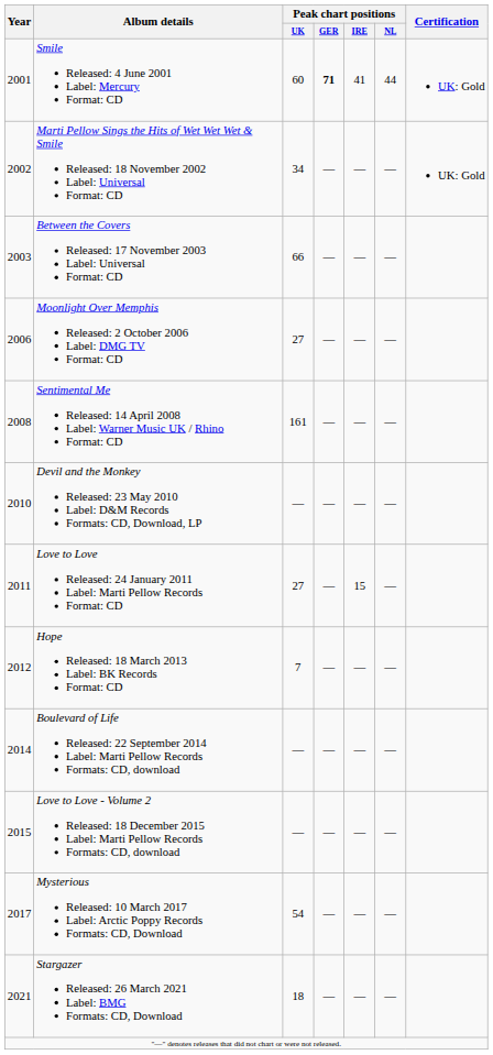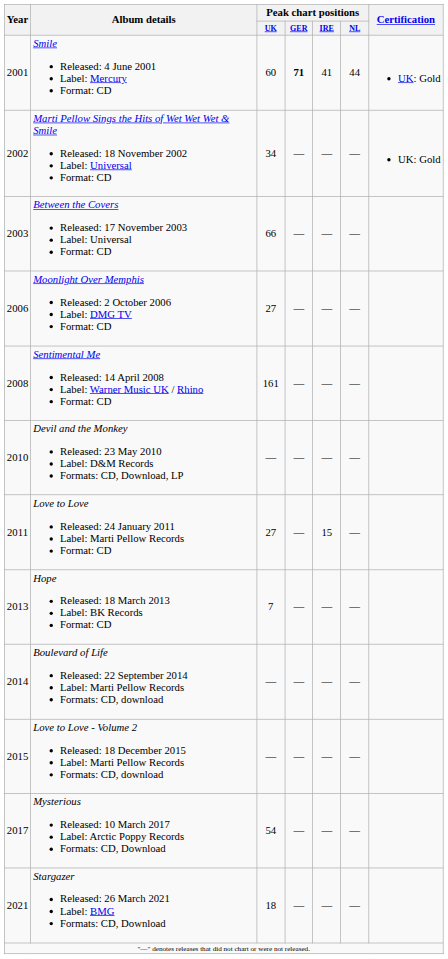 <table class="wikitable" style=text-align:center;>
 <tr>
 <th rowspan="2">Year</th>
 <th style="width:330px;" rowspan="2">Album details</th>
 <th colspan="4">Peak chart positions</th>
 <th rowspan="2"><a href='#'>Certification</a></th>
 </tr>
 <tr>
 <th style="width:3em;font-size:75%"><a href='#'>UK</a><br></th>
 <th style="width:3em;font-size:75%"><a href='#'>GER</a><br></th>
 <th style="width:3em;font-size:75%"><a href='#'>IRE</a><br></th>
 <th style="width:3em;font-size:75%"><a href='#'>NL</a><br></th>
 </tr>
 <tr>
 <td>2001</td>
 <td align=left><em><a href='#'>Smile</a></em><br><ul><li>Released: 4 June 2001</li><li>Label: <a href='#'>Mercury</a></li><li>Format: CD</li></ul></td>
 <td>60</td>
 <td><strong>71</strong></td>
 <td>41</td>
 <td>44</td>
 <td><br><ul><li><a href='#'>UK</a>: Gold</li></ul></td>
 </tr>
 <tr>
 <td>2002</td>
 <td align="left"><em><a href='#'>Marti Pellow Sings the Hits of Wet Wet Wet & Smile</a></em><br><ul><li>Released: 18 November 2002</li><li>Label: <a href='#'>Universal</a></li><li>Format: CD</li></ul></td>
 <td>34</td>
 <td>—</td>
 <td>—</td>
 <td>—</td>
 <td><br><ul><li>UK: Gold</li></ul></td>
 </tr>
 <tr>
 <td>2003</td>
 <td align="left"><em><a href='#'>Between the Covers</a></em><br><ul><li>Released: 17 November 2003</li><li>Label: Universal</li><li>Format: CD</li></ul></td>
 <td>66</td>
 <td>—</td>
 <td>—</td>
 <td>—</td>
 <td></td>
 </tr>
 <tr>
 <td>2006</td>
 <td align="left"><em><a href='#'>Moonlight Over Memphis</a></em><br><ul><li>Released: 2 October 2006</li><li>Label: <a href='#'>DMG TV</a></li><li>Format: CD</li></ul></td>
 <td>27</td>
 <td>—</td>
 <td>—</td>
 <td>—</td>
 <td></td>
 </tr>
 <tr>
 <td>2008</td>
 <td align="left"><em><a href='#'>Sentimental Me</a></em><br><ul><li>Released: 14 April 2008</li><li>Label: <a href='#'>Warner Music UK</a> / <a href='#'>Rhino</a></li><li>Format: CD</li></ul></td>
 <td>161</td>
 <td>—</td>
 <td>—</td>
 <td>—</td>
 <td></td>
 </tr>
 <tr>
 <td>2010</td>
 <td align="left"><em>Devil and the Monkey</em><br><ul><li>Released: 23 May 2010</li><li>Label: D&M Records</li><li>Formats: CD, Download, LP</li></ul></td>
 <td>—</td>
 <td>—</td>
 <td>—</td>
 <td>—</td>
 <td></td>
 </tr>
 <tr>
 <td>2011</td>
 <td align="left"><em>Love to Love</em><br><ul><li>Released: 24 January 2011</li><li>Label: Marti Pellow Records</li><li>Format: CD</li></ul></td>
 <td>27</td>
 <td>—</td>
 <td>15</td>
 <td>—</td>
 <td></td>
 </tr>
 <tr>
-<td>2012</td>
+<td>2013</td>
 <td align="left"><em>Hope</em><br><ul><li>Released: 18 March 2013</li><li>Label: BK Records</li><li>Format: CD</li></ul></td>
 <td>7</td>
 <td>—</td>
 <td>—</td>
 <td>—</td>
 <td></td>
 </tr>
 <tr>
 <td>2014</td>
 <td align="left"><em>Boulevard of Life</em><br><ul><li>Released: 22 September 2014</li><li>Label: Marti Pellow Records</li><li>Formats: CD, download</li></ul></td>
 <td>—</td>
 <td>—</td>
 <td>—</td>
 <td>—</td>
 <td></td>
 </tr>
 <tr>
 <td>2015</td>
 <td align="left"><em>Love to Love - Volume 2</em><br><ul><li>Released: 18 December 2015</li><li>Label: Marti Pellow Records</li><li>Formats: CD, download</li></ul></td>
 <td>—</td>
 <td>—</td>
 <td>—</td>
 <td>—</td>
 <td></td>
 </tr>
 <tr>
 <td>2017</td>
 <td align="left"><em>Mysterious</em><br><ul><li>Released: 10 March 2017</li><li>Label: Arctic Poppy Records</li><li>Formats: CD, Download</li></ul></td>
 <td>54</td>
 <td>—</td>
 <td>—</td>
 <td>—</td>
 <td></td>
 </tr>
 <tr>
 <td>2021</td>
 <td align="left"><em>Stargazer</em><br><ul><li>Released: 26 March 2021</li><li>Label: <a href='#'>BMG</a></li><li>Formats: CD, Download</li></ul></td>
 <td>18</td>
 <td>—</td>
 <td>—</td>
 <td>—</td>
 <td></td>
 </tr>
 <tr>
 <td colspan="10" style="font-size: 8pt">"—" denotes releases that did not chart or were not released.</td>
 </tr>
 </table>
